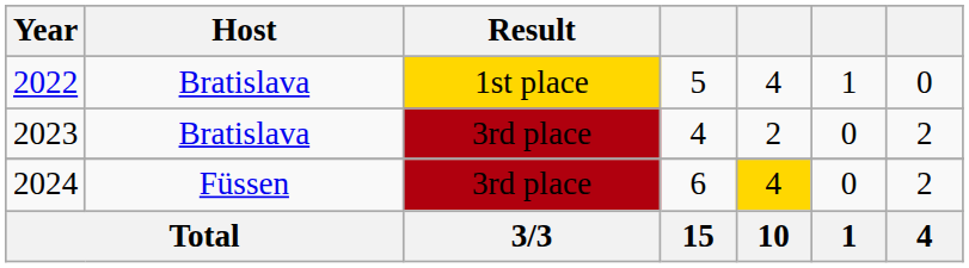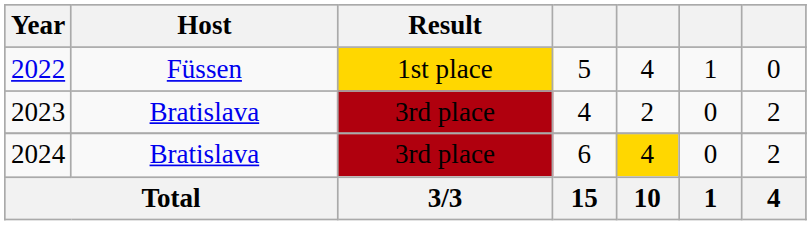 <table class="wikitable" style="text-align:center">
 <tr>
 <th width=30>Year</th>
 <th width=150>Host</th>
 <th width=120>Result</th>
 <th width=30></th>
 <th width=30></th>
 <th width=30></th>
 <th width=30></th>
 </tr>
 <tr>
 <td><a href='#'>2022</a></td>
-<td> <a href='#'>Bratislava</a></td>
+<td> <a href='#'>Füssen</a></td>
 <td bgcolor="gold"> 1st place</td>
 <td>5</td>
 <td>4</td>
 <td>1</td>
 <td>0</td>
 </tr>
 <tr>
 <td>2023</td>
 <td> <a href='#'>Bratislava</a></td>
 <td bgcolor="bronze"> 3rd place</td>
 <td>4</td>
 <td>2</td>
 <td>0</td>
 <td>2</td>
 </tr>
 <tr>
 </tr>
 <tr>
 <td>2024</td>
-<td> <a href='#'>Füssen</a></td>
+<td> <a href='#'>Bratislava</a></td>
 <td bgcolor="bronze"> 3rd place</td>
 <td>6</td>
 <td style="background: gold;">4</td>
 <td>0</td>
 <td>2</td>
 </tr>
 <tr>
 <th colspan=2>Total</th>
 <th>3/3</th>
 <th>15</th>
 <th>10</th>
 <th>1</th>
 <th>4</th>
 </tr>
 </table>
